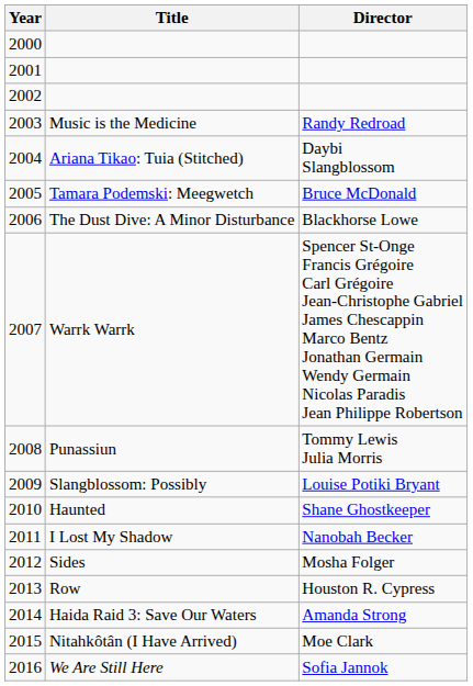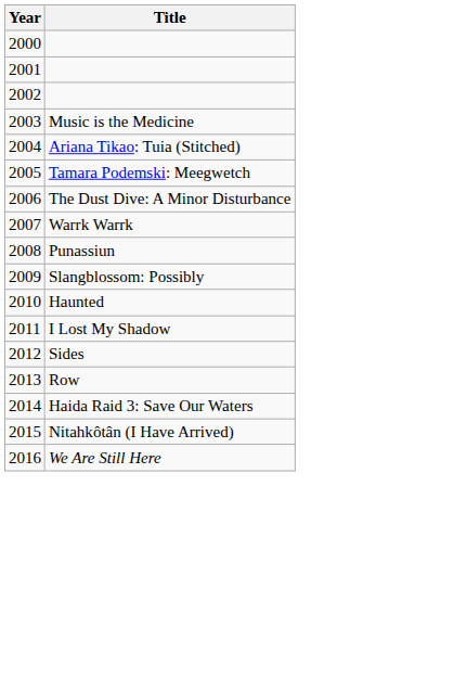 <table class="wikitable">
 <tr>
 <th>Year</th>
 <th>Title</th>
-<th>Director</th>
 </tr>
 <tr>
 <td>2000</td>
-<td></td>
 <td></td>
 </tr>
 <tr>
 <td>2001</td>
 <td></td>
-<td></td>
 </tr>
 <tr>
 <td>2002</td>
-<td></td>
 <td></td>
 </tr>
 <tr>
 <td>2003</td>
 <td>Music is the Medicine</td>
-<td><a href='#'>Randy Redroad</a></td>
 </tr>
 <tr>
 <td>2004</td>
 <td><a href='#'>Ariana Tikao</a>: Tuia (Stitched)</td>
-<td>Daybi<br>Slangblossom</td>
 </tr>
 <tr>
 <td>2005</td>
 <td><a href='#'>Tamara Podemski</a>: Meegwetch</td>
-<td><a href='#'>Bruce McDonald</a></td>
 </tr>
 <tr>
 <td>2006</td>
 <td>The Dust Dive: A Minor Disturbance</td>
-<td>Blackhorse Lowe</td>
 </tr>
 <tr>
 <td>2007</td>
 <td>Warrk Warrk</td>
-<td>Spencer St-Onge<br>Francis Grégoire<br>Carl Grégoire<br>Jean-Christophe Gabriel<br>James Chescappin<br>Marco Bentz<br>Jonathan Germain<br>Wendy Germain<br>Nicolas Paradis<br>Jean Philippe Robertson</td>
 </tr>
 <tr>
 <td>2008</td>
 <td>Punassiun</td>
-<td>Tommy Lewis<br>Julia Morris</td>
 </tr>
 <tr>
 <td>2009</td>
 <td>Slangblossom: Possibly</td>
-<td><a href='#'>Louise Potiki Bryant</a></td>
 </tr>
 <tr>
 <td>2010</td>
 <td>Haunted</td>
-<td><a href='#'>Shane Ghostkeeper</a></td>
 </tr>
 <tr>
 <td>2011</td>
 <td>I Lost My Shadow</td>
-<td><a href='#'>Nanobah Becker</a></td>
 </tr>
 <tr>
 <td>2012</td>
 <td>Sides</td>
-<td>Mosha Folger</td>
 </tr>
 <tr>
 <td>2013</td>
 <td>Row</td>
-<td>Houston R. Cypress</td>
 </tr>
 <tr>
 <td>2014</td>
 <td>Haida Raid 3: Save Our Waters</td>
-<td><a href='#'>Amanda Strong</a></td>
 </tr>
 <tr>
 <td>2015</td>
 <td>Nitahkôtân (I Have Arrived)</td>
-<td>Moe Clark</td>
 </tr>
 <tr>
 <td>2016</td>
 <td><em>We Are Still Here</em></td>
-<td><a href='#'>Sofia Jannok</a></td>
 </tr>
 </table>
